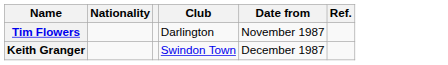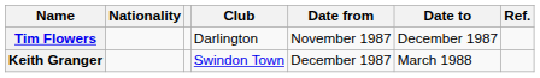 <table class="wikitable plainrowheaders">
 <tr>
 <th scope="col">Name</th>
 <th scope="col">Nationality</th>
 <th scope="col"></th>
 <th scope="col">Club</th>
 <th scope="col">Date from</th>
+<th scope="col">Date to</th>
 <th scope="col">Ref.</th>
 </tr>
 <tr>
 <th scope="row"><a href='#'>Tim Flowers</a></th>
 <td></td>
 <td align="center"></td>
 <td> Darlington</td>
 <td>November 1987</td>
+<td>December 1987</td>
 <td align="center"></td>
 </tr>
 <tr>
 <th scope="row">Keith Granger</th>
 <td></td>
 <td align="center"></td>
 <td> <a href='#'>Swindon Town</a></td>
 <td>December 1987</td>
+<td>March 1988</td>
 <td align="center"></td>
 </tr>
 </table>
